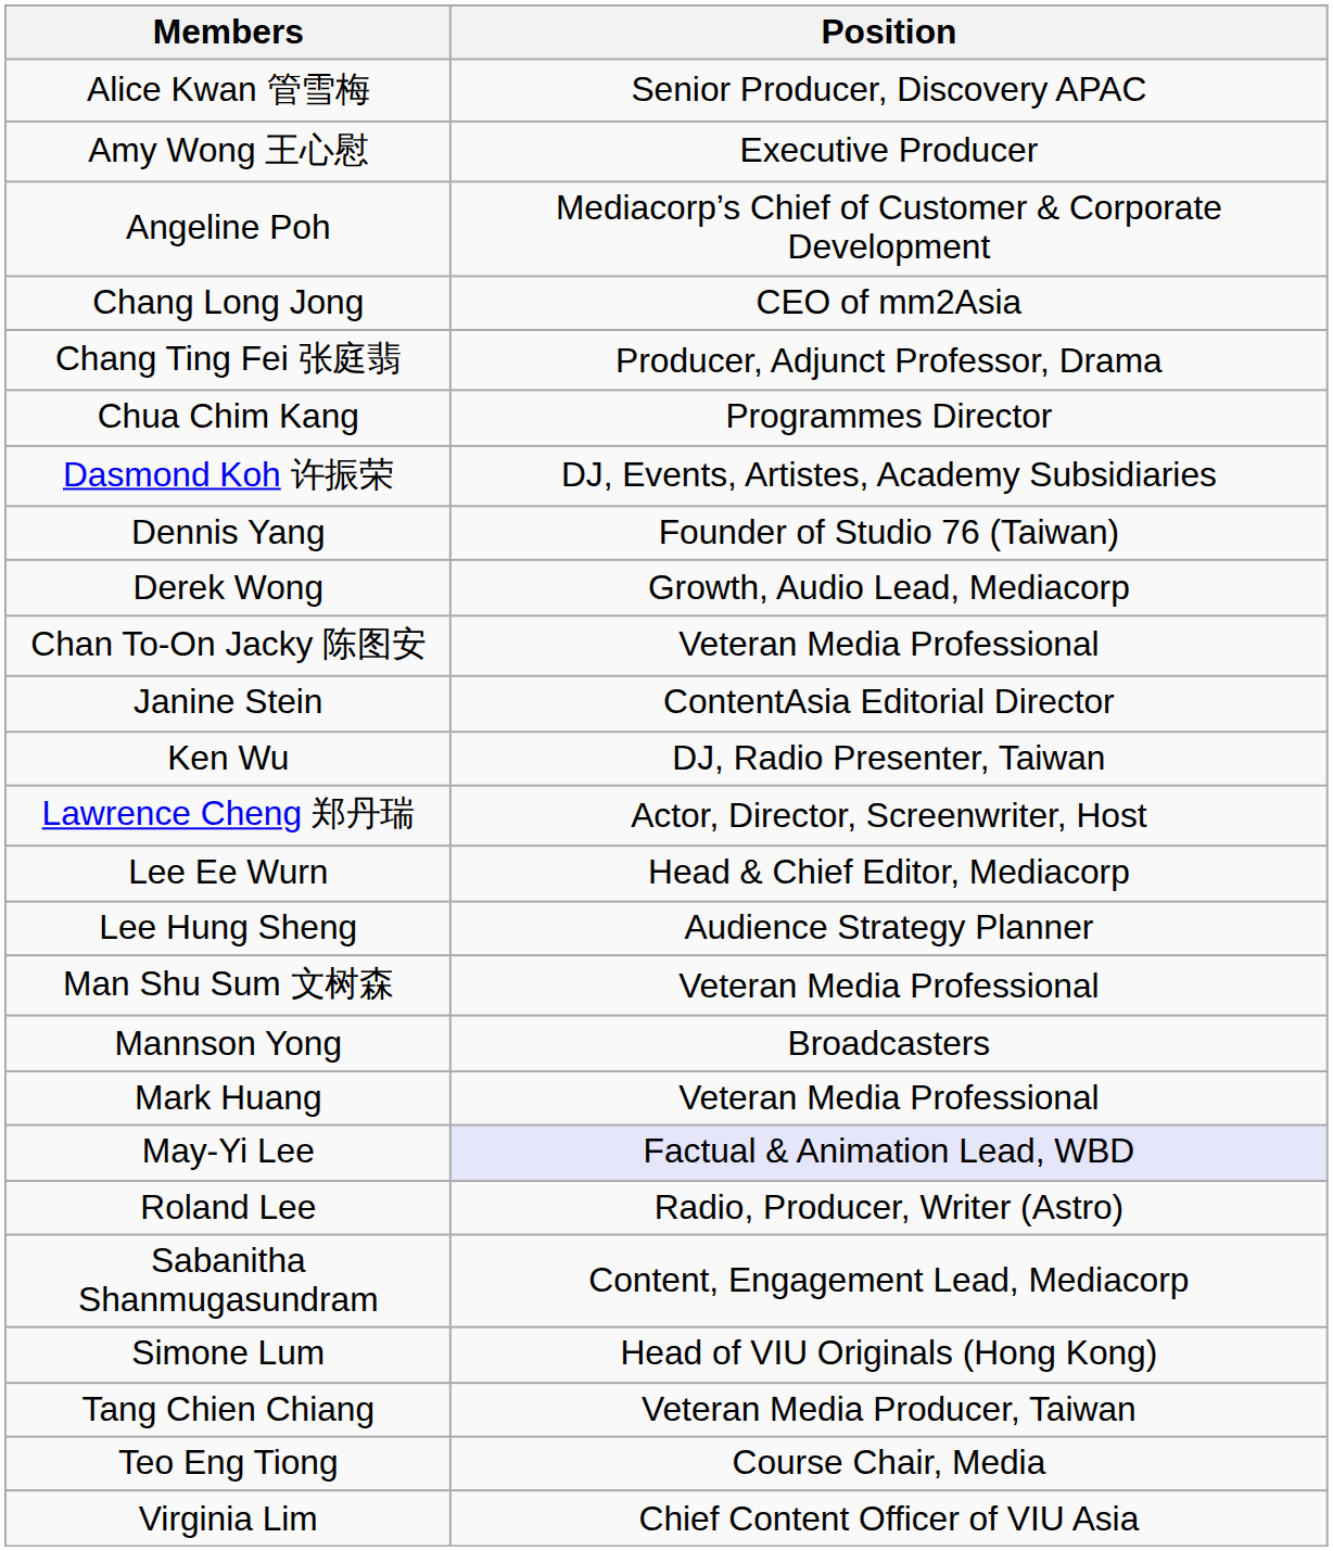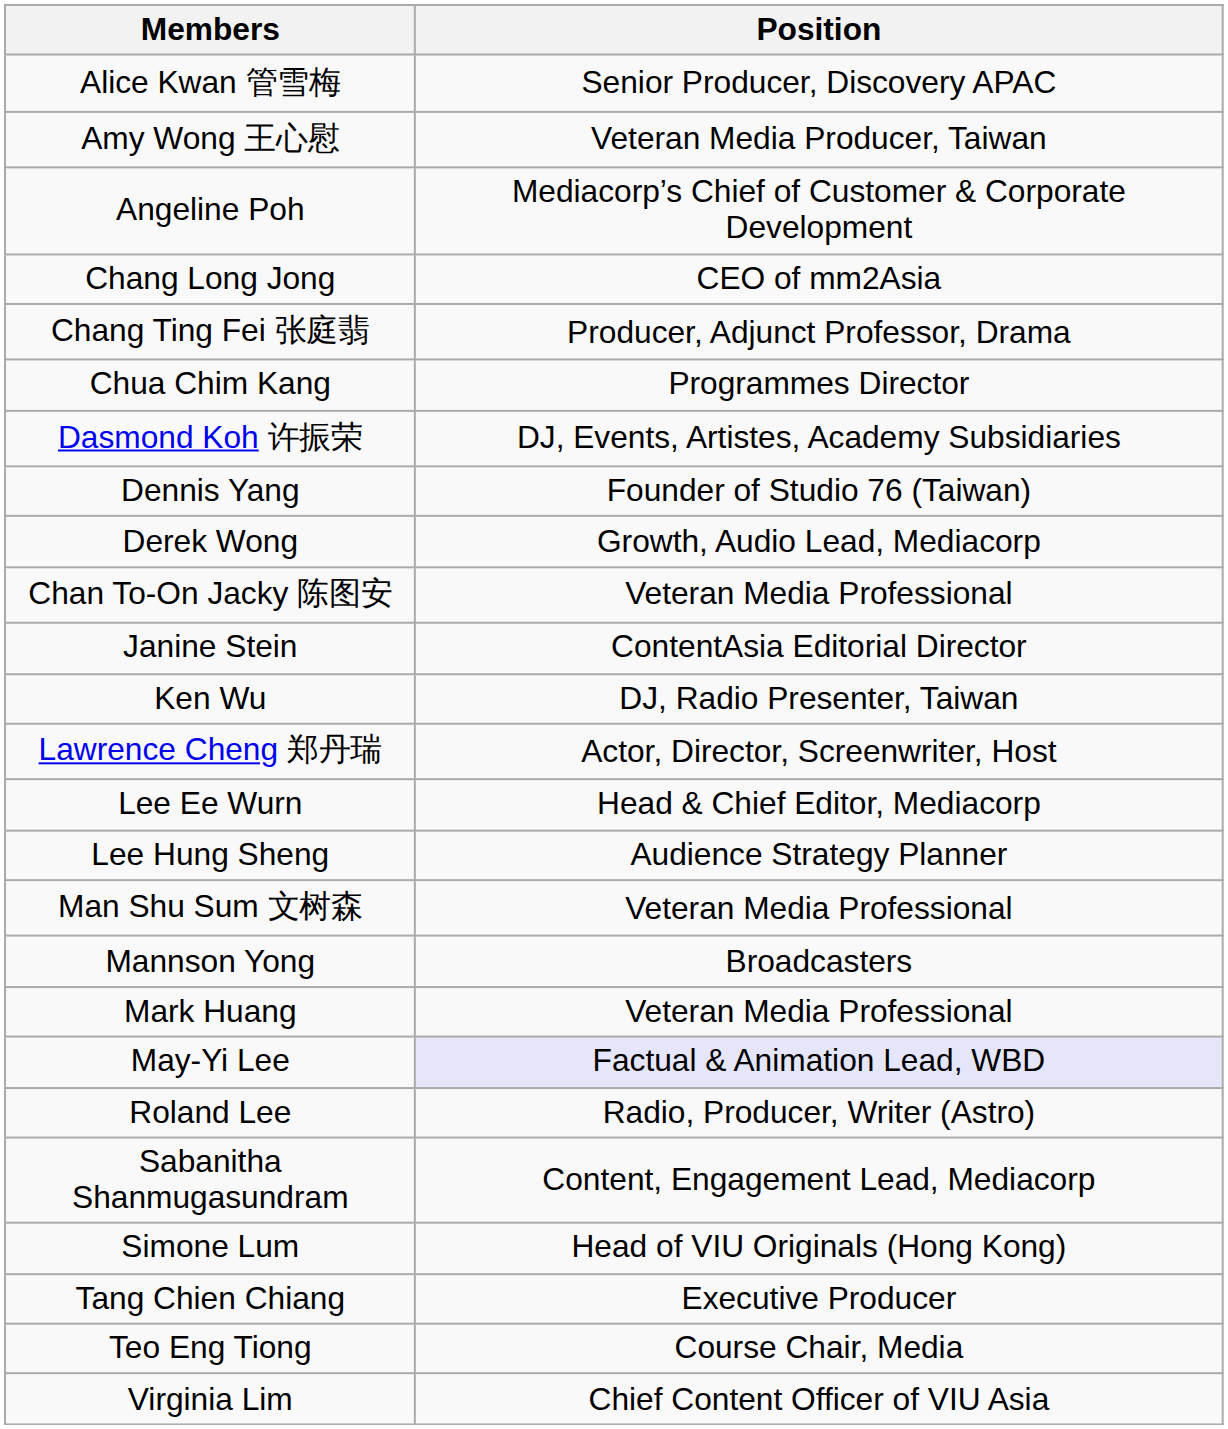 <table class="wikitable" style="text-align:center;">
 <tr>
 <th scope="col" width="200" align="center">Members</th>
 <th scope="col" width="400" align="center">Position</th>
 </tr>
 <tr>
 <td>Alice Kwan 管雪梅</td>
 <td>Senior Producer, Discovery APAC</td>
 </tr>
 <tr>
 <td>Amy Wong 王心慰</td>
-<td>Executive Producer</td>
+<td>Veteran Media Producer, Taiwan</td>
 </tr>
 <tr>
 <td>Angeline Poh</td>
 <td>Mediacorp’s Chief of Customer & Corporate Development</td>
 </tr>
 <tr>
 <td>Chang Long Jong</td>
 <td>CEO of mm2Asia</td>
 </tr>
 <tr>
 <td>Chang Ting Fei 张庭翡</td>
 <td>Producer, Adjunct Professor, Drama</td>
 </tr>
 <tr>
 <td>Chua Chim Kang</td>
 <td>Programmes Director</td>
 </tr>
 <tr>
 <td><a href='#'>Dasmond Koh</a> 许振荣</td>
 <td>DJ, Events, Artistes, Academy Subsidiaries</td>
 </tr>
 <tr>
 <td>Dennis Yang</td>
 <td>Founder of Studio 76 (Taiwan)</td>
 </tr>
 <tr>
 <td>Derek Wong</td>
 <td>Growth, Audio Lead, Mediacorp</td>
 </tr>
 <tr>
 <td>Chan To-On Jacky 陈图安</td>
 <td>Veteran Media Professional</td>
 </tr>
 <tr>
 <td>Janine Stein</td>
 <td>ContentAsia Editorial Director</td>
 </tr>
 <tr>
 <td>Ken Wu</td>
 <td>DJ, Radio Presenter, Taiwan</td>
 </tr>
 <tr>
 <td><a href='#'>Lawrence Cheng</a> 郑丹瑞</td>
 <td>Actor, Director, Screenwriter, Host</td>
 </tr>
 <tr>
 <td>Lee Ee Wurn</td>
 <td>Head & Chief Editor, Mediacorp</td>
 </tr>
 <tr>
 <td>Lee Hung Sheng</td>
 <td>Audience Strategy Planner</td>
 </tr>
 <tr>
 <td>Man Shu Sum 文树森</td>
 <td>Veteran Media Professional</td>
 </tr>
 <tr>
 <td>Mannson Yong</td>
 <td>Broadcasters</td>
 </tr>
 <tr>
 <td>Mark Huang</td>
 <td>Veteran Media Professional</td>
 </tr>
 <tr>
 <td>May-Yi Lee</td>
 <td style="background: lavender;">Factual & Animation Lead, WBD</td>
 </tr>
 <tr>
 <td>Roland Lee</td>
 <td>Radio, Producer, Writer (Astro)</td>
 </tr>
 <tr>
 <td>Sabanitha Shanmugasundram</td>
 <td>Content, Engagement Lead, Mediacorp</td>
 </tr>
 <tr>
 <td>Simone Lum</td>
 <td>Head of VIU Originals (Hong Kong)</td>
 </tr>
 <tr>
 <td>Tang Chien Chiang</td>
-<td>Veteran Media Producer, Taiwan</td>
+<td>Executive Producer</td>
 </tr>
 <tr>
 <td>Teo Eng Tiong</td>
 <td>Course Chair, Media</td>
 </tr>
 <tr>
 <td>Virginia Lim</td>
 <td>Chief Content Officer of VIU Asia</td>
 </tr>
 <tr>
 </tr>
 </table>
